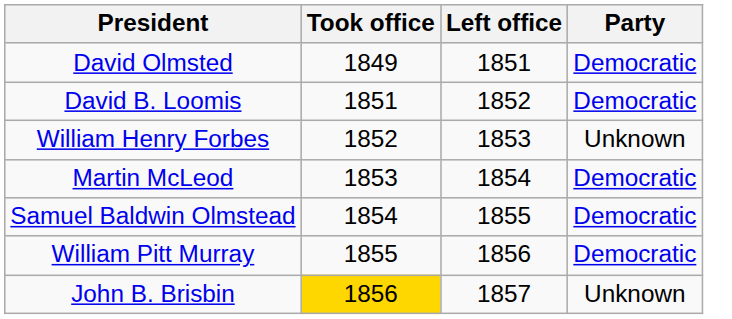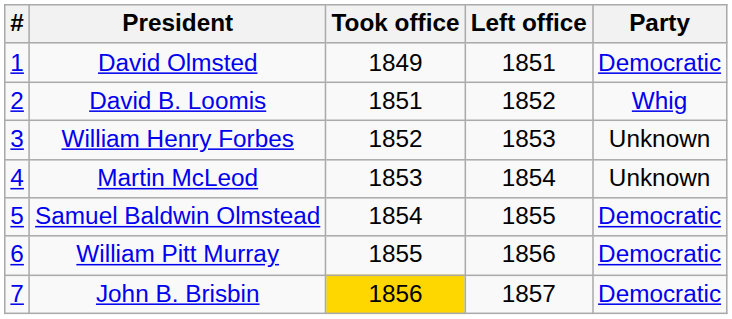 <table class=wikitable style="text-align:center">
 <tr>
+<th>#</th>
 <th>President</th>
 <th>Took office</th>
 <th>Left office</th>
 <th>Party</th>
 </tr>
 <tr>
+<td><a href='#'>1</a></td>
 <td><a href='#'>David Olmsted</a></td>
 <td>1849</td>
 <td>1851</td>
 <td><a href='#'>Democratic</a></td>
 </tr>
 <tr>
+<td><a href='#'>2</a></td>
 <td><a href='#'>David B. Loomis</a></td>
 <td>1851</td>
 <td>1852</td>
-<td><a href='#'>Democratic</a></td>
+<td><a href='#'>Whig</a></td>
 </tr>
 <tr>
+<td><a href='#'>3</a></td>
 <td><a href='#'>William Henry Forbes</a></td>
 <td>1852</td>
 <td>1853</td>
 <td>Unknown</td>
 </tr>
 <tr>
+<td><a href='#'>4</a></td>
 <td><a href='#'>Martin McLeod</a></td>
 <td>1853</td>
 <td>1854</td>
-<td><a href='#'>Democratic</a></td>
+<td>Unknown</td>
 </tr>
 <tr>
+<td><a href='#'>5</a></td>
 <td><a href='#'>Samuel Baldwin Olmstead</a></td>
 <td>1854</td>
 <td>1855</td>
 <td><a href='#'>Democratic</a></td>
 </tr>
 <tr>
+<td><a href='#'>6</a></td>
 <td><a href='#'>William Pitt Murray</a></td>
 <td>1855</td>
 <td>1856</td>
 <td><a href='#'>Democratic</a></td>
 </tr>
 <tr>
+<td><a href='#'>7</a></td>
 <td><a href='#'>John B. Brisbin</a></td>
 <td style="background: gold;">1856</td>
 <td>1857</td>
-<td>Unknown</td>
+<td><a href='#'>Democratic</a></td>
 </tr>
 </table>
